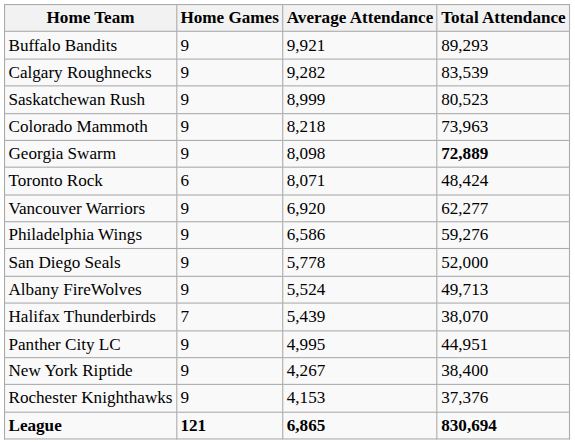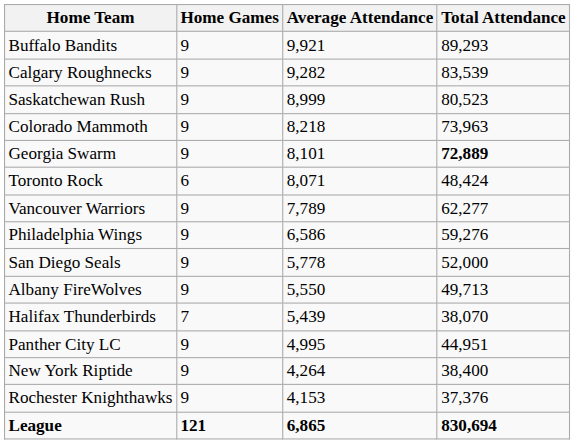 <table class="wikitable sortable">
 <tr>
 <th>Home Team</th>
 <th>Home Games</th>
 <th>Average Attendance</th>
 <th>Total Attendance</th>
 </tr>
 <tr>
 <td>Buffalo Bandits</td>
 <td>9</td>
 <td>9,921</td>
 <td>89,293</td>
 </tr>
 <tr>
 <td>Calgary Roughnecks</td>
 <td>9</td>
 <td>9,282</td>
 <td>83,539</td>
 </tr>
 <tr>
 <td>Saskatchewan Rush</td>
 <td>9</td>
 <td>8,999</td>
 <td>80,523</td>
 </tr>
 <tr>
 <td>Colorado Mammoth</td>
 <td>9</td>
 <td>8,218</td>
 <td>73,963</td>
 </tr>
 <tr>
 <td>Georgia Swarm</td>
 <td>9</td>
-<td>8,098</td>
+<td>8,101</td>
 <td><strong>72,889</strong></td>
 </tr>
 <tr>
 <td>Toronto Rock</td>
 <td>6</td>
 <td>8,071</td>
 <td>48,424</td>
 </tr>
 <tr>
 <td>Vancouver Warriors</td>
 <td>9</td>
-<td>6,920</td>
+<td>7,789</td>
 <td>62,277</td>
 </tr>
 <tr>
 <td>Philadelphia Wings</td>
 <td>9</td>
 <td>6,586</td>
 <td>59,276</td>
 </tr>
 <tr>
 <td>San Diego Seals</td>
 <td>9</td>
 <td>5,778</td>
 <td>52,000</td>
 </tr>
 <tr>
 <td>Albany FireWolves</td>
 <td>9</td>
-<td>5,524</td>
+<td>5,550</td>
 <td>49,713</td>
 </tr>
 <tr>
 <td>Halifax Thunderbirds</td>
 <td>7</td>
 <td>5,439</td>
 <td>38,070</td>
 </tr>
 <tr>
 <td>Panther City LC</td>
 <td>9</td>
 <td>4,995</td>
 <td>44,951</td>
 </tr>
 <tr>
 <td>New York Riptide</td>
 <td>9</td>
-<td>4,267</td>
+<td>4,264</td>
 <td>38,400</td>
 </tr>
 <tr>
 <td>Rochester Knighthawks</td>
 <td>9</td>
 <td>4,153</td>
 <td>37,376</td>
 </tr>
 <tr class="sortbottom">
 <td><strong>League</strong></td>
 <td><strong>121</strong></td>
 <td><strong>6,865</strong></td>
 <td><strong>830,694</strong></td>
 </tr>
 </table>
